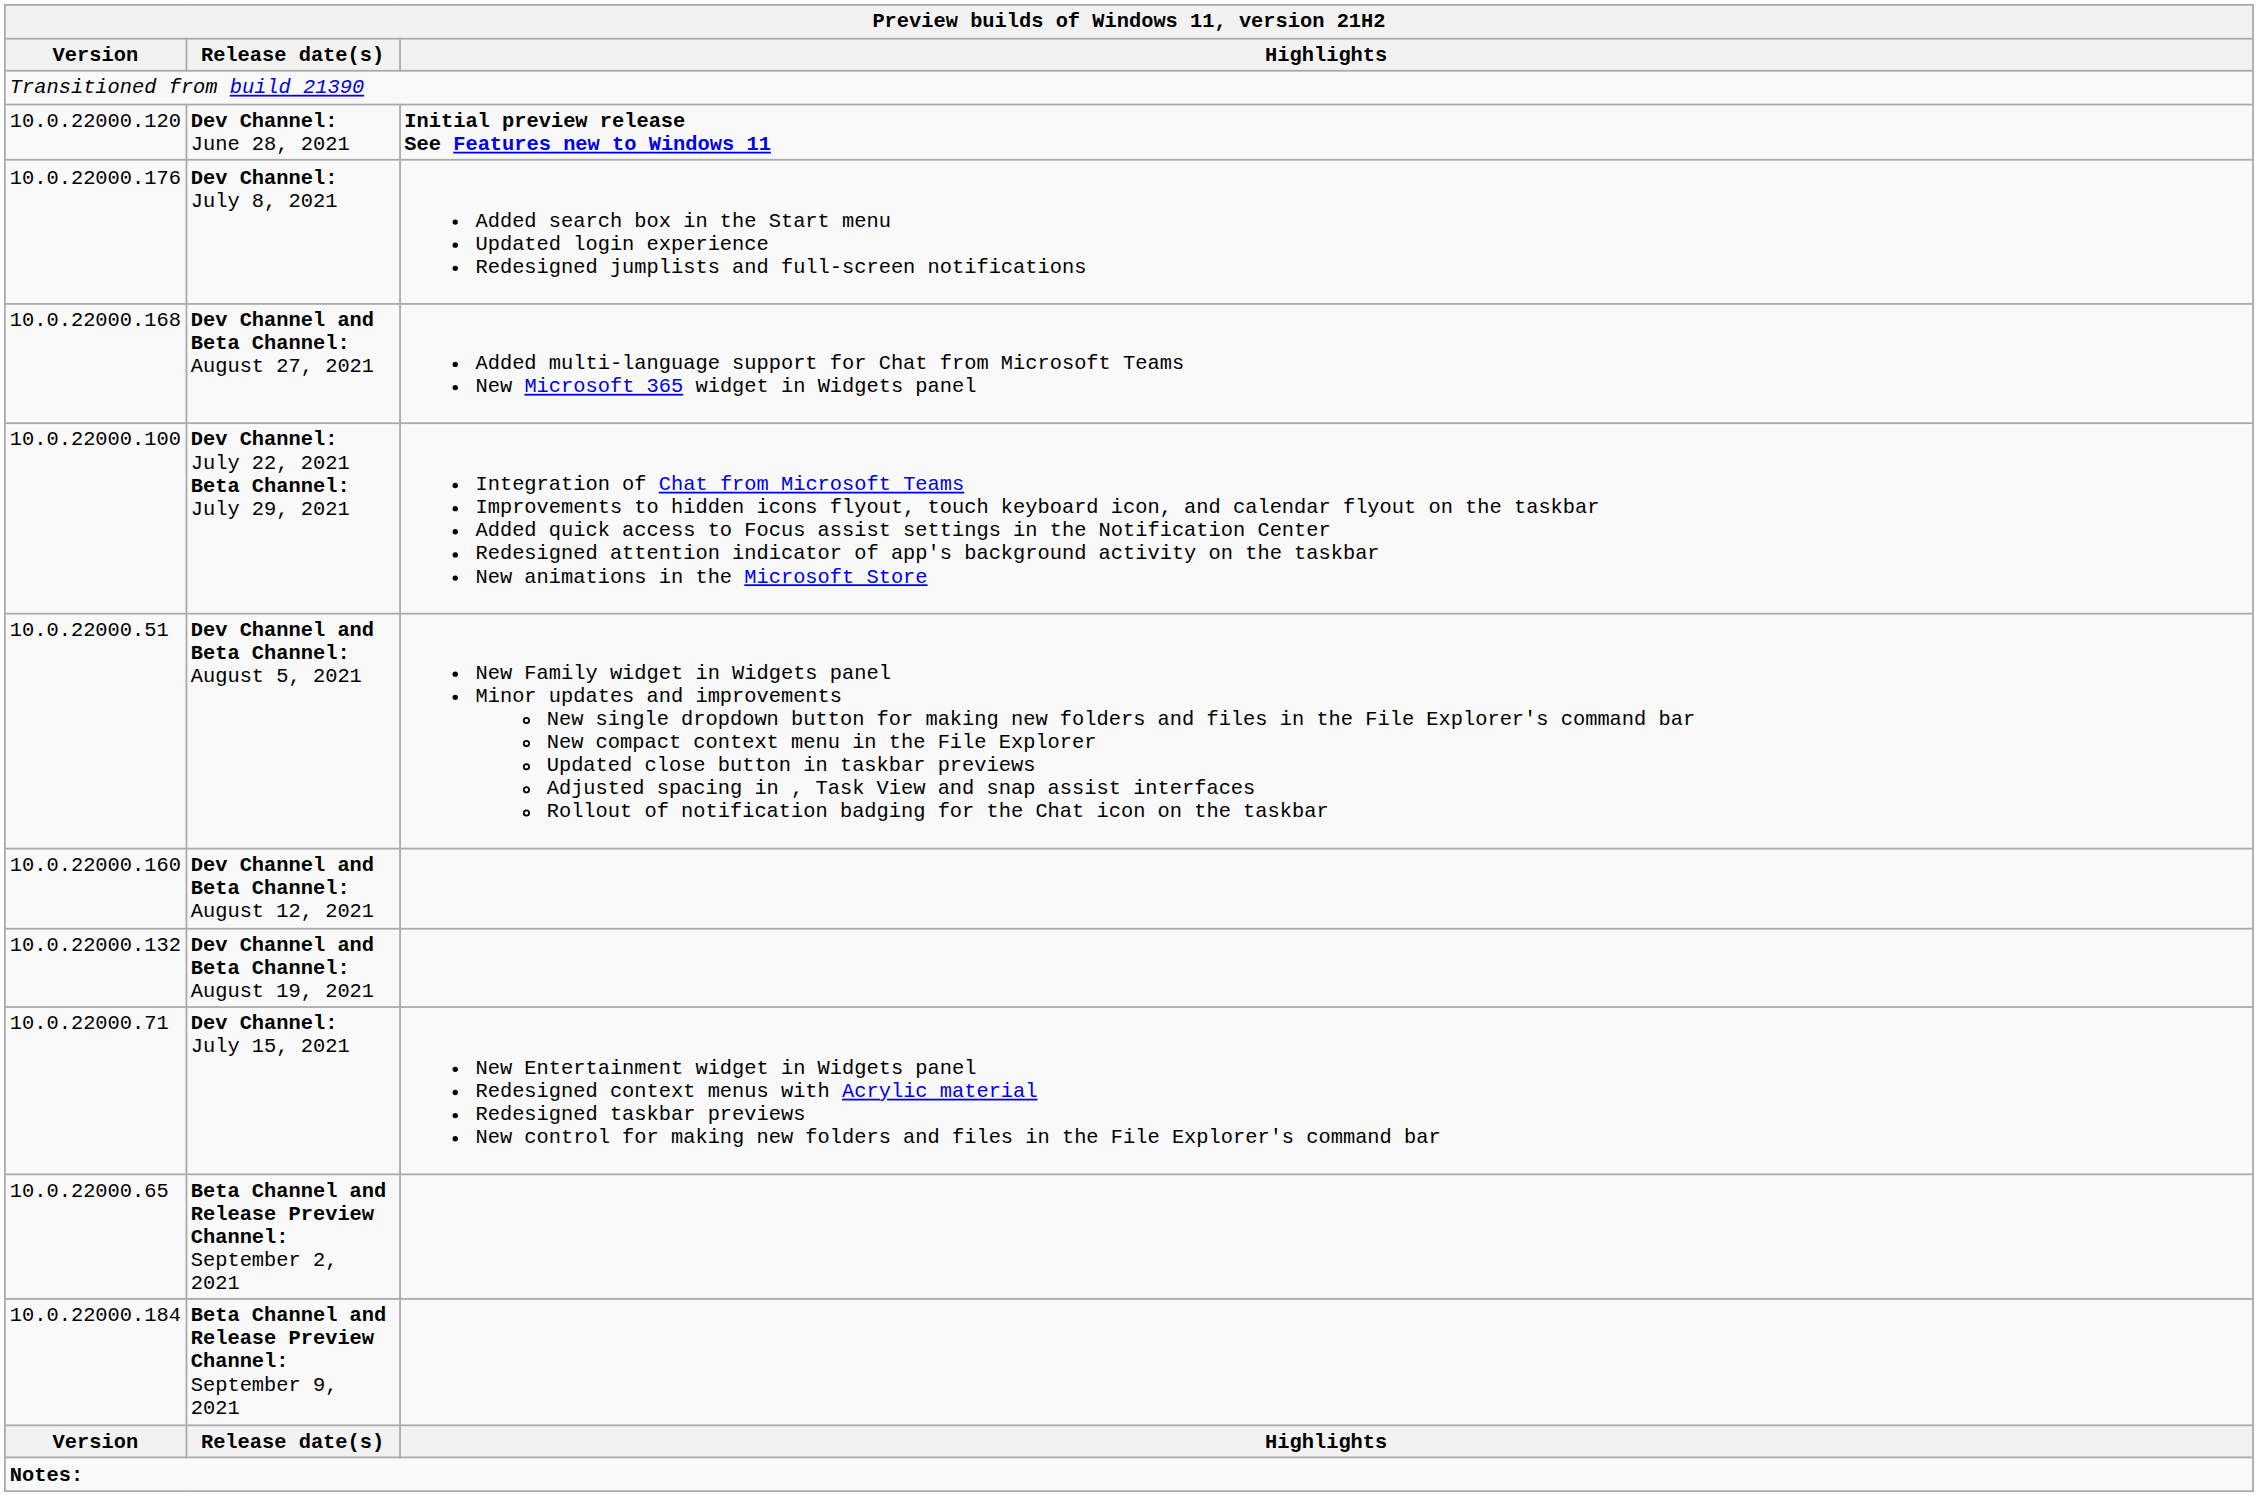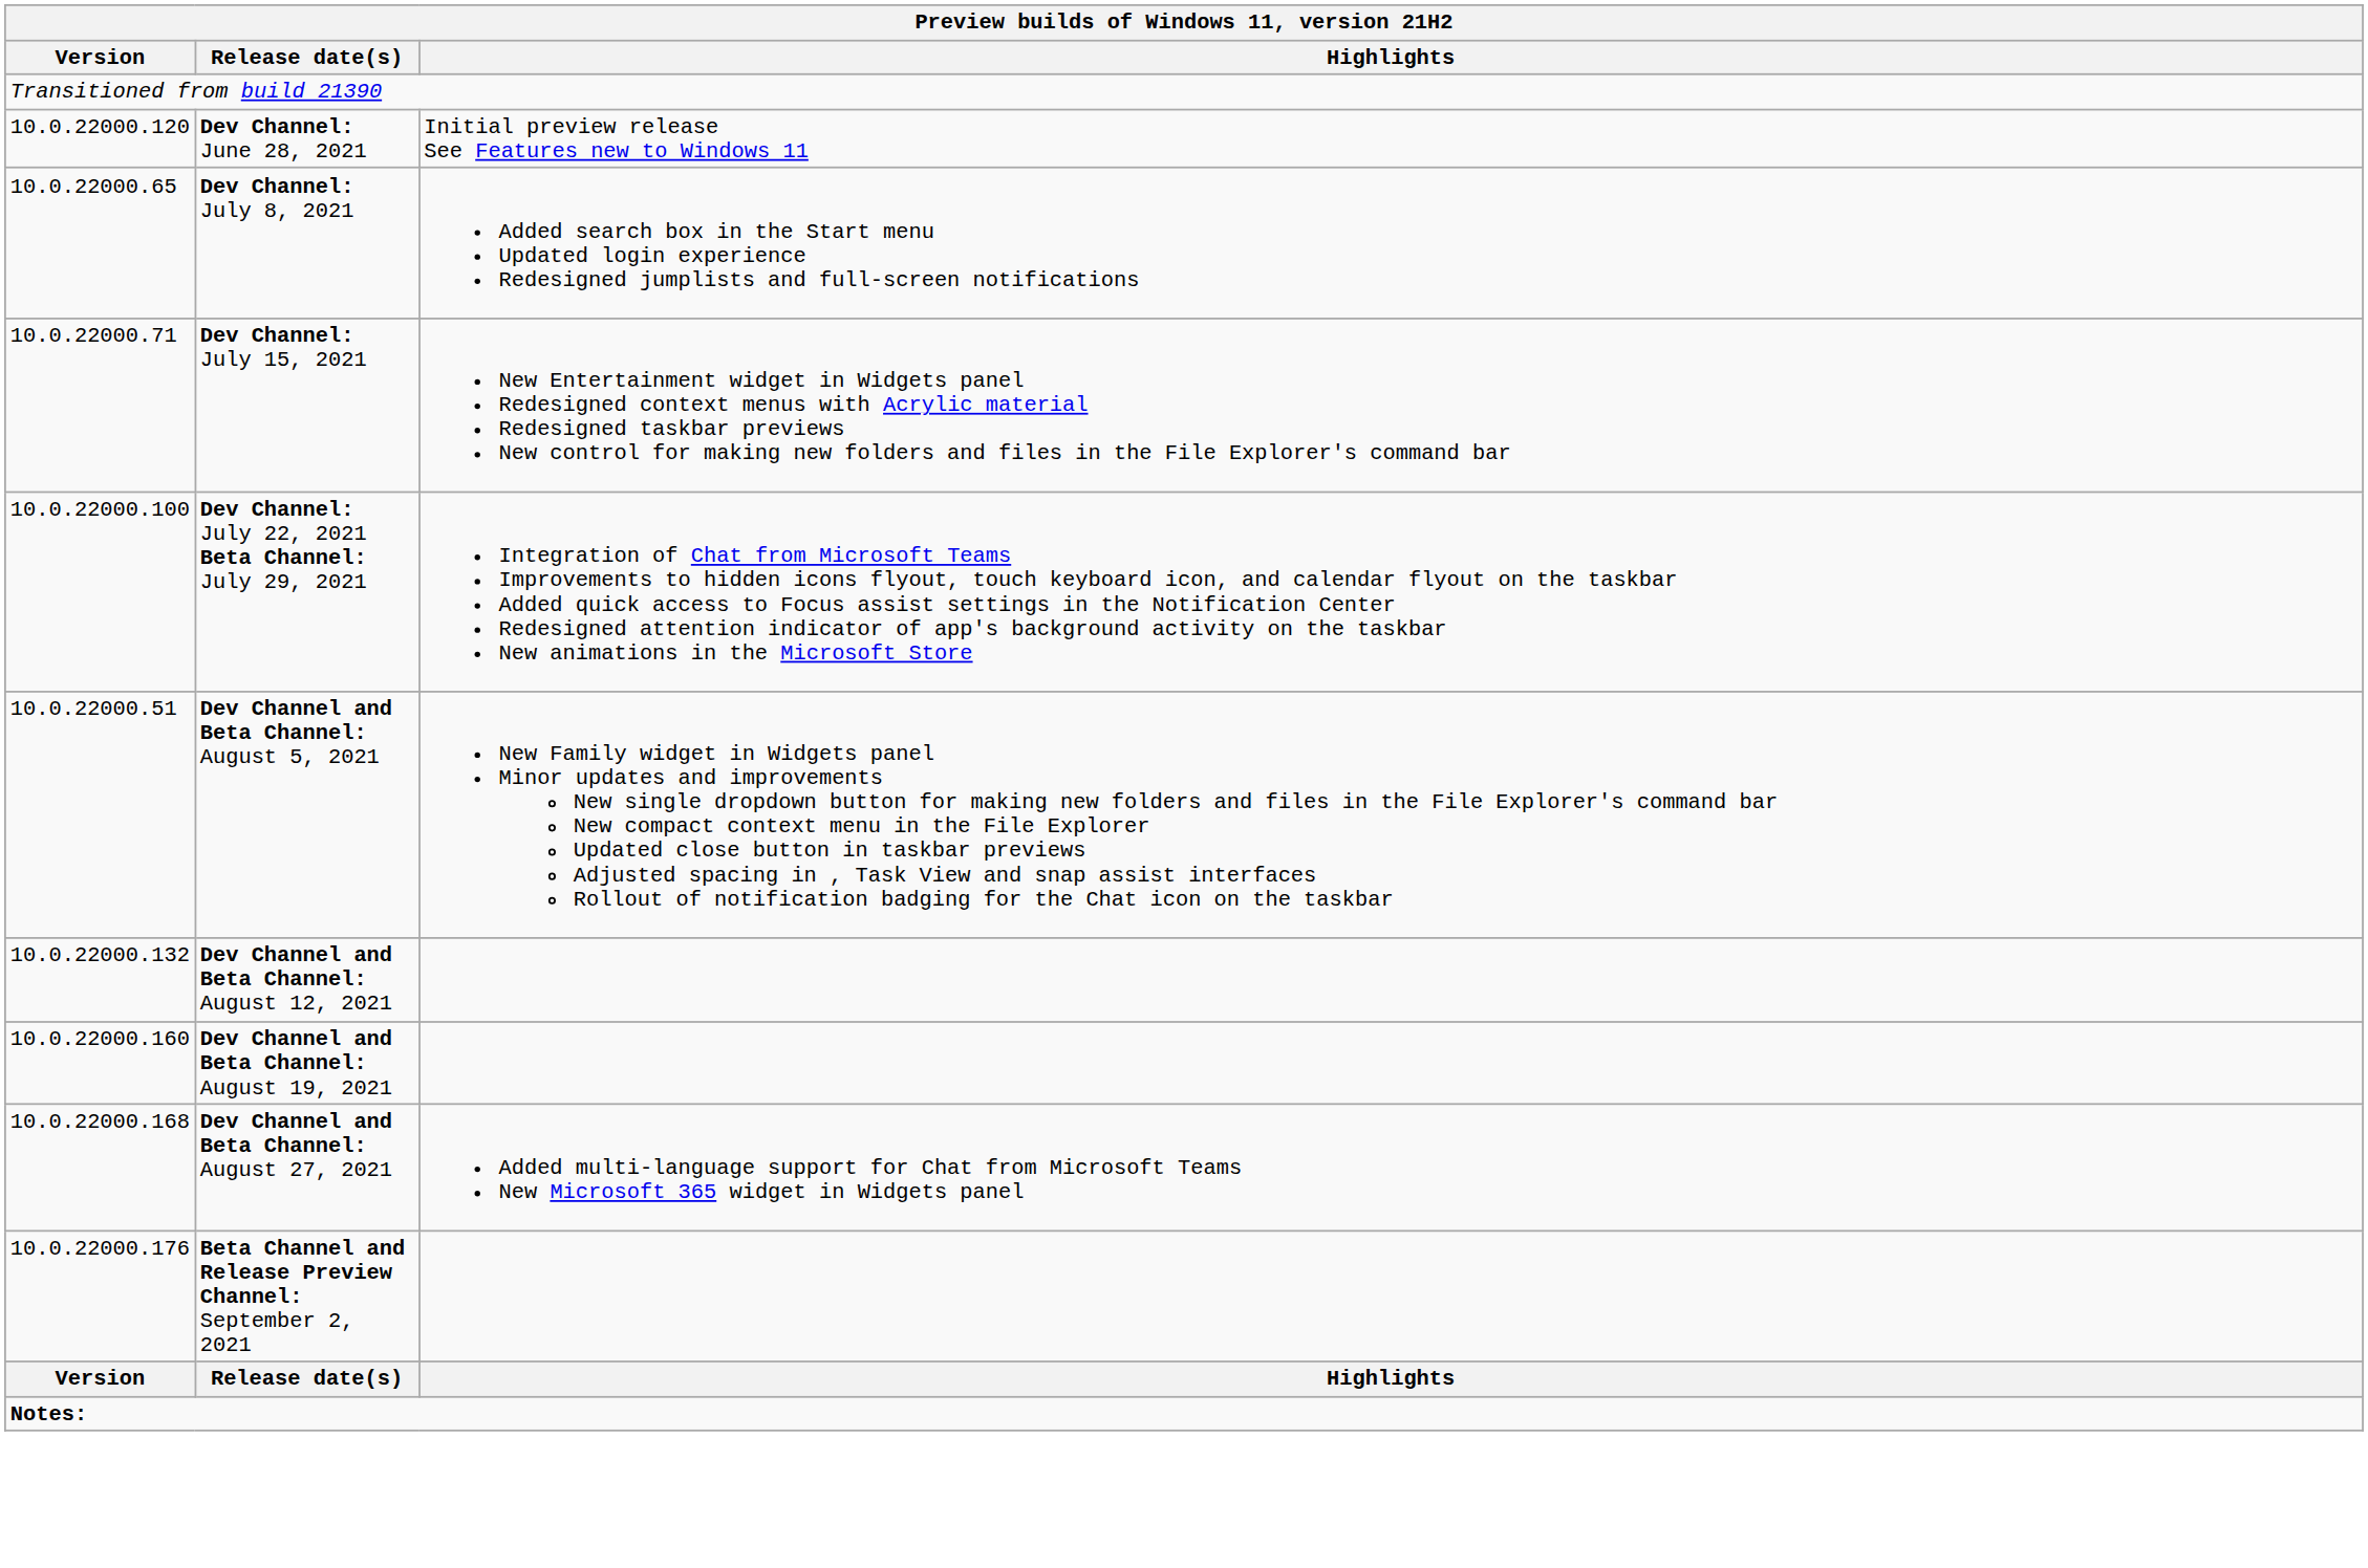 <table class="wikitable mw-collapsible mw-collapsed" style=width:100%;font-size:88%>
 <tr>
 <th colspan=3>Preview builds of Windows 11, version 21H2</th>
 </tr>
 <tr>
 <th scope=col style=width:8em>Version</th>
 <th scope=col style=width:10em>Release date(s)</th>
 <th scope=col>Highlights</th>
 </tr>
 <tr>
 <td colspan=3><em>Transitioned from <a href='#'>build 21390</a></td>
 </tr>
 <tr valign=top>
 <td>10.0.22000.120<br></td>
 <td><strong>Dev Channel:</strong><br>June 28, 2021</td>
-<td><strong></em>Initial preview release<br>See <a href='#'>Features new to Windows 11</a><em></strong></td>
+<td></em>Initial preview release<br>See <a href='#'>Features new to Windows 11</a><em></td>
 </tr>
 <tr valign=top>
-<td>10.0.22000.176<br></td>
+<td>10.0.22000.65<br></td>
 <td><strong>Dev Channel:</strong><br>July 8, 2021</td>
 <td><br><ul><li>Added search box in the Start menu</li><li>Updated login experience</li><li>Redesigned jumplists and full-screen notifications</li></ul></td>
 </tr>
 <tr valign=top>
-<td>10.0.22000.168<br></td>
-<td><strong>Dev Channel and Beta Channel:</strong><br>August 27, 2021</td>
-<td><br><ul><li>Added multi-language support for Chat from Microsoft Teams</li><li>New <a href='#'>Microsoft 365</a> widget in Widgets panel</li></ul></td>
+<td>10.0.22000.71<br></td>
+<td><strong>Dev Channel:</strong><br>July 15, 2021</td>
+<td><br><ul><li>New Entertainment widget in Widgets panel</li><li>Redesigned context menus with <a href='#'>Acrylic material</a></li><li>Redesigned taskbar previews</li><li>New  control for making new folders and files in the File Explorer's command bar</li></ul></td>
 </tr>
 <tr valign=top>
 <td>10.0.22000.100<br></td>
 <td><strong>Dev Channel:</strong><br>July 22, 2021<br><strong>Beta Channel:</strong><br>July 29, 2021</td>
 <td><br><ul><li>Integration of <a href='#'>Chat from Microsoft Teams</a></li><li>Improvements to hidden icons flyout, touch keyboard icon, and calendar flyout on the taskbar</li><li>Added quick access to Focus assist settings in the Notification Center</li><li>Redesigned attention indicator of app's background activity on the taskbar</li><li>New animations in the <a href='#'>Microsoft Store</a></li></ul></td>
 </tr>
 <tr valign=top>
 <td>10.0.22000.51<br></td>
 <td><strong>Dev Channel and Beta Channel:</strong><br>August 5, 2021</td>
 <td><br><ul><li>New Family widget in Widgets panel</li><li>Minor updates and improvements<ul><li>New single dropdown button for making new folders and files in the File Explorer's command bar</li><li>New compact context menu in the File Explorer</li><li>Updated close button in taskbar previews</li><li>Adjusted spacing in , Task View and snap assist interfaces</li><li>Rollout of notification badging for the Chat icon on the taskbar</li></ul></li></ul></td>
 </tr>
 <tr valign=top>
-<td>10.0.22000.160<br></td>
+<td>10.0.22000.132<br></td>
 <td><strong>Dev Channel and Beta Channel:</strong><br>August 12, 2021</td>
 <td></td>
 </tr>
 <tr valign=top>
-<td>10.0.22000.132<br></td>
+<td>10.0.22000.160<br></td>
 <td><strong>Dev Channel and Beta Channel:</strong><br>August 19, 2021</td>
 <td></td>
 </tr>
 <tr valign=top>
-<td>10.0.22000.71<br></td>
-<td><strong>Dev Channel:</strong><br>July 15, 2021</td>
-<td><br><ul><li>New Entertainment widget in Widgets panel</li><li>Redesigned context menus with <a href='#'>Acrylic material</a></li><li>Redesigned taskbar previews</li><li>New  control for making new folders and files in the File Explorer's command bar</li></ul></td>
+<td>10.0.22000.168<br></td>
+<td><strong>Dev Channel and Beta Channel:</strong><br>August 27, 2021</td>
+<td><br><ul><li>Added multi-language support for Chat from Microsoft Teams</li><li>New <a href='#'>Microsoft 365</a> widget in Widgets panel</li></ul></td>
 </tr>
 <tr valign=top>
-<td>10.0.22000.65<br></td>
+<td>10.0.22000.176<br></td>
 <td><strong>Beta Channel and Release Preview Channel:</strong><br>September 2, 2021</td>
-<td></td>
-</tr>
-<tr valign=top>
-<td>10.0.22000.184<br></td>
-<td><strong>Beta Channel and Release Preview Channel:</strong><br>September 9, 2021</td>
 <td></td>
 </tr>
 <tr>
 <th>Version</th>
 <th>Release date(s)</th>
 <th>Highlights</th>
 </tr>
 <tr>
 <td class="wikitable mw-collapsible" colspan=3 style=text-align:left><strong>Notes:</strong></td>
 </tr>
 </table>
